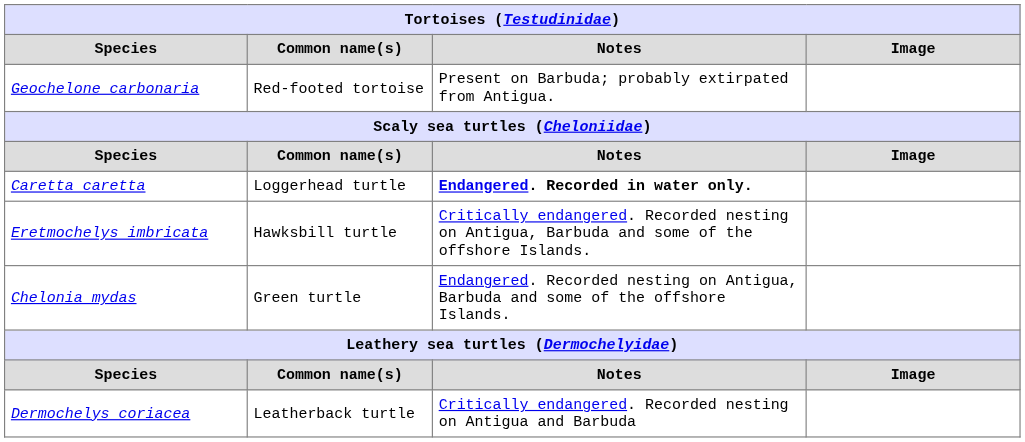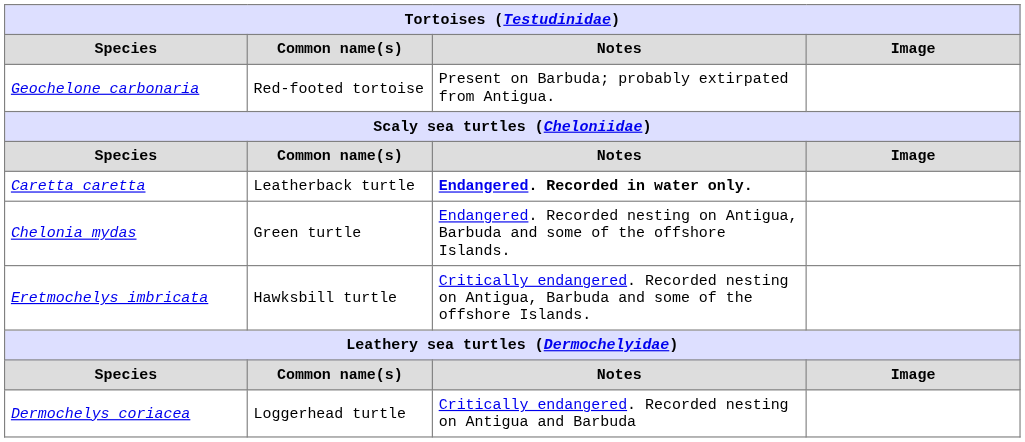 <table border=1 style="border-collapse:collapse;" cellpadding=5 width=100%>
 <tr>
 <th colspan=4 bgcolor=#DDDFFF>Tortoises (<em><a href='#'>Testudinidae</a></em>)</th>
 </tr>
 <tr bgcolor=#DDDDDD align=center>
 <th width=200px>Species</th>
 <th width=150px>Common name(s)</th>
 <th>Notes</th>
 <th width=175px>Image</th>
 </tr>
 <tr>
 <td><em><a href='#'>Geochelone carbonaria</a></em></td>
 <td>Red-footed tortoise</td>
 <td>Present on Barbuda; probably extirpated from Antigua.</td>
 <td></td>
 </tr>
 <tr>
 <th colspan=4 bgcolor=#DDDFFF>Scaly sea turtles (<em><a href='#'>Cheloniidae</a></em>)</th>
 </tr>
 <tr bgcolor=#DDDDDD align=center>
 <th width=200px>Species</th>
 <th width=150px>Common name(s)</th>
 <th>Notes</th>
 <th width=175px>Image</th>
 </tr>
 <tr>
 <td><em><a href='#'>Caretta caretta</a></em></td>
-<td>Loggerhead turtle</td>
+<td>Leatherback turtle</td>
 <td><strong><a href='#'>Endangered</a>. Recorded in water only.</strong></td>
+<td></td>
+</tr>
+<tr>
+<td><em><a href='#'>Chelonia mydas</a></em></td>
+<td>Green turtle</td>
+<td><a href='#'>Endangered</a>. Recorded nesting on Antigua, Barbuda and some of the offshore Islands.</td>
 <td></td>
 </tr>
 <tr>
 <td><em><a href='#'>Eretmochelys imbricata</a></em></td>
 <td>Hawksbill turtle</td>
 <td><a href='#'>Critically endangered</a>. Recorded nesting on Antigua, Barbuda and some of the offshore Islands.</td>
-<td></td>
-</tr>
-<tr>
-<td><em><a href='#'>Chelonia mydas</a></em></td>
-<td>Green turtle</td>
-<td><a href='#'>Endangered</a>. Recorded nesting on Antigua, Barbuda and some of the offshore Islands.</td>
 <td></td>
 </tr>
 <tr>
 <th colspan=4 bgcolor=#DDDFFF>Leathery sea turtles (<em><a href='#'>Dermochelyidae</a></em>)</th>
 </tr>
 <tr bgcolor=#DDDDDD align=center>
 <th width=200px>Species</th>
 <th width=150px>Common name(s)</th>
 <th>Notes</th>
 <th width=175px>Image</th>
 </tr>
 <tr>
 <td><em><a href='#'>Dermochelys coriacea</a></em></td>
-<td>Leatherback turtle</td>
+<td>Loggerhead turtle</td>
 <td><a href='#'>Critically endangered</a>. Recorded nesting on Antigua and Barbuda</td>
 <td></td>
 </tr>
 </table>
